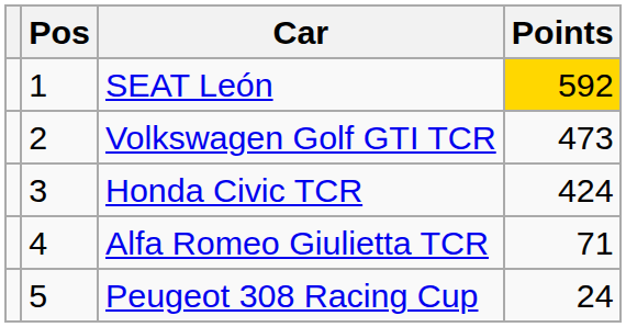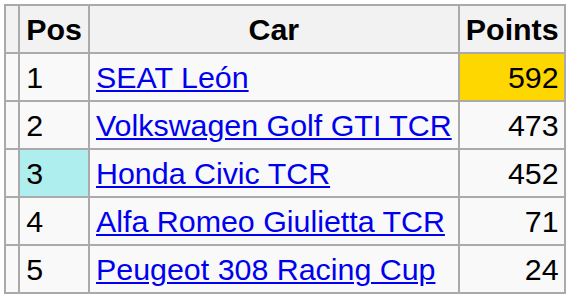 <table class="wikitable" style="font-size: 95%;">
 <tr>
 <th></th>
 <th>Pos</th>
 <th>Car</th>
 <th>Points</th>
 </tr>
 <tr>
 <td align="left"></td>
 <td>1</td>
 <td><a href='#'>SEAT León</a></td>
 <td align="right" style="background: gold;">592</td>
 </tr>
 <tr>
 <td align="left"></td>
 <td>2</td>
 <td><a href='#'>Volkswagen Golf GTI TCR</a></td>
 <td align="right">473</td>
 </tr>
 <tr>
 <td align="left"></td>
-<td>3</td>
+<td style="background: paleturquoise;">3</td>
 <td><a href='#'>Honda Civic TCR</a></td>
-<td align="right">424</td>
+<td align="right">452</td>
 </tr>
 <tr>
 <td align="left"></td>
 <td>4</td>
 <td><a href='#'>Alfa Romeo Giulietta TCR</a></td>
 <td align="right">71</td>
 </tr>
 <tr>
 <td align="left"></td>
 <td>5</td>
 <td><a href='#'>Peugeot 308 Racing Cup</a></td>
 <td align="right">24</td>
 </tr>
 </table>
